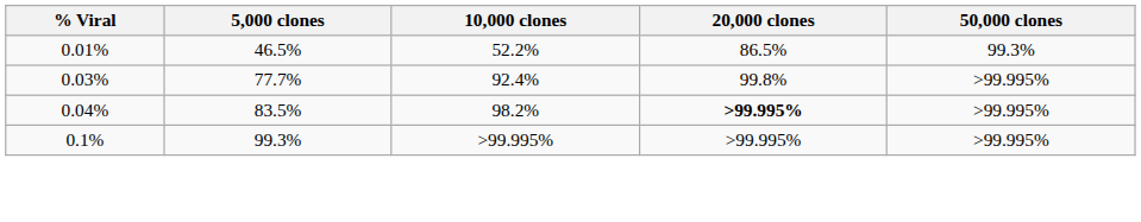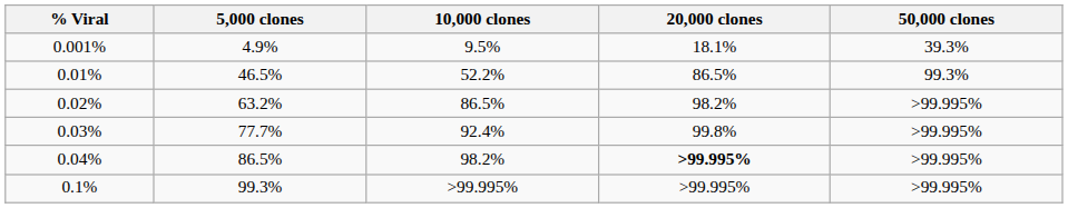 <table class="wikitable" style="text-align:center; width:50%;font-size:80%;margin: 1em auto 1em auto;">
 <tr>
 <th>% Viral</th>
 <th>5,000 clones</th>
 <th>10,000 clones</th>
 <th>20,000 clones</th>
 <th>50,000 clones</th>
 </tr>
 <tr>
+<td>0.001%</td>
+<td>4.9%</td>
+<td>9.5%</td>
+<td>18.1%</td>
+<td>39.3%</td>
+</tr>
+<tr>
 <td align="center">0.01%</td>
 <td>46.5%</td>
 <td>52.2%</td>
 <td>86.5%</td>
 <td>99.3%</td>
+</tr>
+<tr>
+<td align="center">0.02%</td>
+<td>63.2%</td>
+<td>86.5%</td>
+<td>98.2%</td>
+<td>>99.995%</td>
 </tr>
 <tr>
 <td align="center">0.03%</td>
 <td>77.7%</td>
 <td>92.4%</td>
 <td>99.8%</td>
 <td>>99.995%</td>
 </tr>
 <tr>
 <td align="center">0.04%</td>
-<td>83.5%</td>
+<td>86.5%</td>
 <td>98.2%</td>
 <td><strong>>99.995%</strong></td>
 <td>>99.995%</td>
 </tr>
 <tr>
 <td align="center">0.1%</td>
 <td>99.3%</td>
 <td>>99.995%</td>
 <td>>99.995%</td>
 <td>>99.995%</td>
 </tr>
 </table>
